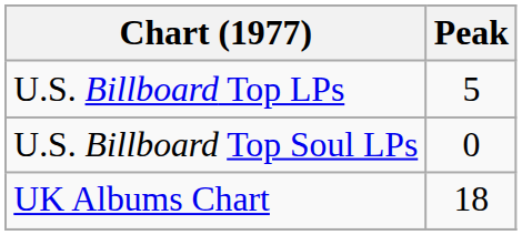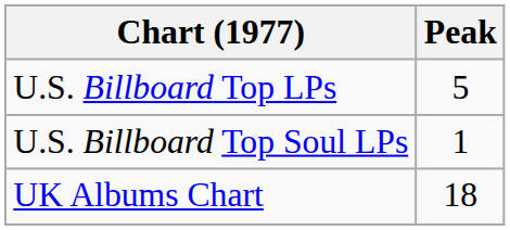 <table class="wikitable">
 <tr>
 <th>Chart (1977)</th>
 <th>Peak<br></th>
 </tr>
 <tr>
 <td>U.S. <a href='#'><em>Billboard</em> Top LPs</a></td>
 <td align="center">5</td>
 </tr>
 <tr>
 <td>U.S. <em>Billboard</em> <a href='#'>Top Soul LPs</a></td>
-<td align="center">0</td>
+<td align="center">1</td>
 </tr>
 <tr>
 <td><a href='#'>UK Albums Chart</a></td>
 <td align="center">18</td>
 </tr>
 <tr>
 </tr>
 </table>
